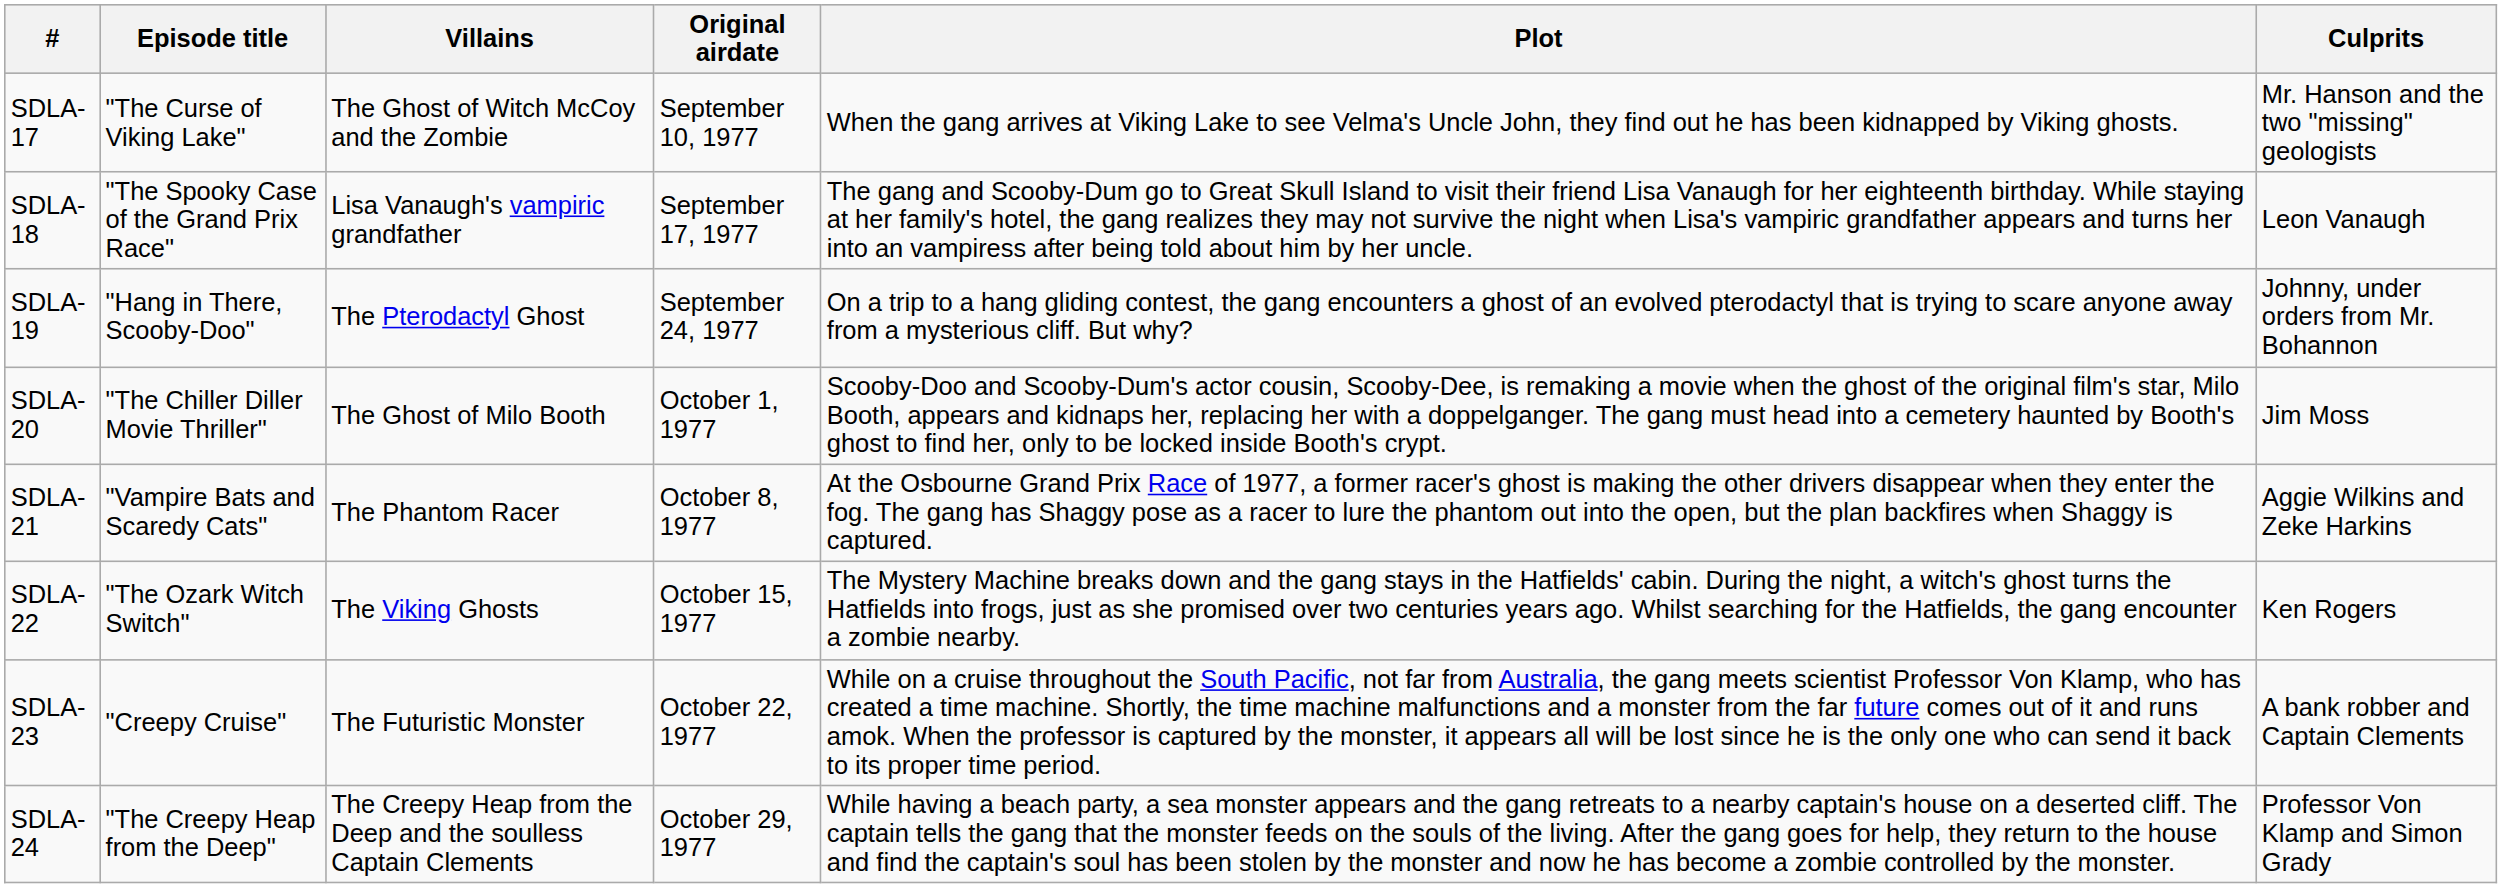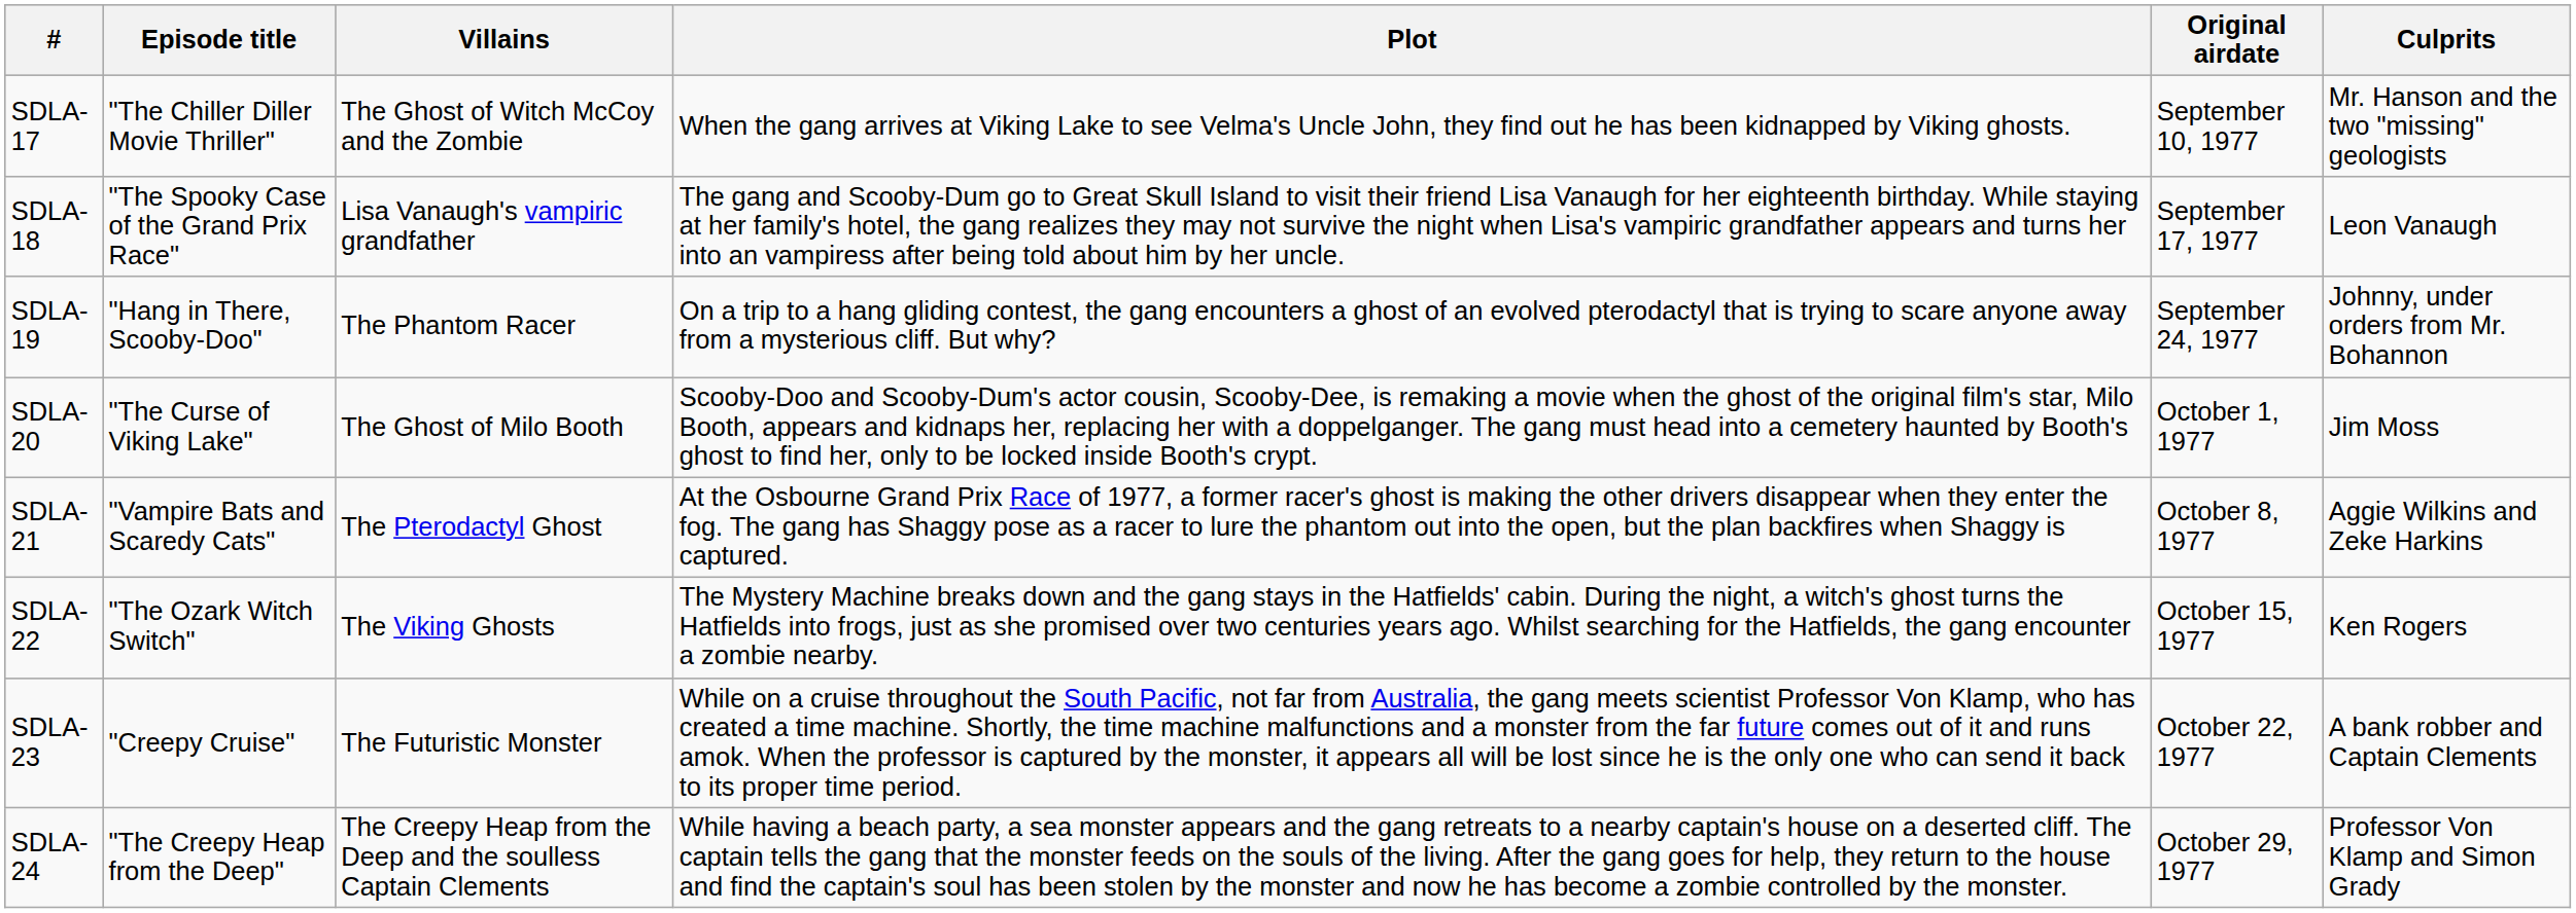 <table class="wikitable" style=border="1">
 <tr>
 <th>#</th>
 <th>Episode title</th>
 <th>Villains</th>
+<th><strong>Plot</strong></th>
 <th><strong>Original airdate</strong></th>
-<th><strong>Plot</strong></th>
 <th>Culprits</th>
 </tr>
 <tr>
 <td>SDLA-17</td>
-<td>"The Curse of Viking Lake"</td>
+<td>"The Chiller Diller Movie Thriller"</td>
 <td>The Ghost of Witch McCoy and the Zombie</td>
+<td>When the gang arrives at Viking Lake to see Velma's Uncle John, they find out he has been kidnapped by Viking ghosts.</td>
 <td>September 10, 1977</td>
-<td>When the gang arrives at Viking Lake to see Velma's Uncle John, they find out he has been kidnapped by Viking ghosts.</td>
 <td>Mr. Hanson and the two "missing" geologists</td>
 </tr>
 <tr>
 <td>SDLA-18</td>
 <td>"The Spooky Case of the Grand Prix Race"</td>
 <td>Lisa Vanaugh's <a href='#'>vampiric</a> grandfather</td>
+<td>The gang and Scooby-Dum go to Great Skull Island to visit their friend Lisa Vanaugh for her eighteenth birthday. While staying at her family's hotel, the gang realizes they may not survive the night when Lisa's vampiric grandfather appears and turns her into an vampiress after being told about him by her uncle.</td>
 <td>September 17, 1977</td>
-<td>The gang and Scooby-Dum go to Great Skull Island to visit their friend Lisa Vanaugh for her eighteenth birthday. While staying at her family's hotel, the gang realizes they may not survive the night when Lisa's vampiric grandfather appears and turns her into an vampiress after being told about him by her uncle.</td>
 <td>Leon Vanaugh</td>
 </tr>
 <tr>
 <td>SDLA-19</td>
 <td>"Hang in There, Scooby-Doo"</td>
-<td>The <a href='#'>Pterodactyl</a> Ghost</td>
+<td>The Phantom Racer</td>
+<td>On a trip to a hang gliding contest, the gang encounters a ghost of an evolved pterodactyl that is trying to scare anyone away from a mysterious cliff. But why?</td>
 <td>September 24, 1977</td>
-<td>On a trip to a hang gliding contest, the gang encounters a ghost of an evolved pterodactyl that is trying to scare anyone away from a mysterious cliff. But why?</td>
 <td>Johnny, under orders from Mr. Bohannon</td>
 </tr>
 <tr>
 <td>SDLA-20</td>
-<td>"The Chiller Diller Movie Thriller"</td>
+<td>"The Curse of Viking Lake"</td>
 <td>The Ghost of Milo Booth</td>
+<td>Scooby-Doo and Scooby-Dum's actor cousin, Scooby-Dee, is remaking a movie when the ghost of the original film's star, Milo Booth, appears and kidnaps her, replacing her with a doppelganger. The gang must head into a cemetery haunted by Booth's ghost to find her, only to be locked inside Booth's crypt.</td>
 <td>October 1, 1977</td>
-<td>Scooby-Doo and Scooby-Dum's actor cousin, Scooby-Dee, is remaking a movie when the ghost of the original film's star, Milo Booth, appears and kidnaps her, replacing her with a doppelganger. The gang must head into a cemetery haunted by Booth's ghost to find her, only to be locked inside Booth's crypt.</td>
 <td>Jim Moss</td>
 </tr>
 <tr>
 <td>SDLA-21</td>
 <td>"Vampire Bats and Scaredy Cats"</td>
-<td>The Phantom Racer</td>
+<td>The <a href='#'>Pterodactyl</a> Ghost</td>
+<td>At the Osbourne Grand Prix <a href='#'>Race</a> of 1977, a former racer's ghost is making the other drivers disappear when they enter the fog. The gang has Shaggy pose as a racer to lure the phantom out into the open, but the plan backfires when Shaggy is captured.</td>
 <td>October 8, 1977</td>
-<td>At the Osbourne Grand Prix <a href='#'>Race</a> of 1977, a former racer's ghost is making the other drivers disappear when they enter the fog. The gang has Shaggy pose as a racer to lure the phantom out into the open, but the plan backfires when Shaggy is captured.</td>
 <td>Aggie Wilkins and Zeke Harkins</td>
 </tr>
 <tr>
 <td>SDLA-22</td>
 <td>"The Ozark Witch Switch"</td>
 <td>The <a href='#'>Viking</a> Ghosts</td>
+<td>The Mystery Machine breaks down and the gang stays in the Hatfields' cabin. During the night, a witch's ghost turns the Hatfields into frogs, just as she promised over two centuries years ago. Whilst searching for the Hatfields, the gang encounter a zombie nearby.</td>
 <td>October 15, 1977</td>
-<td>The Mystery Machine breaks down and the gang stays in the Hatfields' cabin. During the night, a witch's ghost turns the Hatfields into frogs, just as she promised over two centuries years ago. Whilst searching for the Hatfields, the gang encounter a zombie nearby.</td>
 <td>Ken Rogers</td>
 </tr>
 <tr>
 <td>SDLA-23</td>
 <td>"Creepy Cruise"</td>
 <td>The Futuristic Monster</td>
+<td>While on a cruise throughout the <a href='#'>South Pacific</a>, not far from <a href='#'>Australia</a>, the gang meets scientist Professor Von Klamp, who has created a time machine. Shortly, the time machine malfunctions and a monster from the far <a href='#'>future</a> comes out of it and runs amok. When the professor is captured by the monster, it appears all will be lost since he is the only one who can send it back to its proper time period.</td>
 <td>October 22, 1977</td>
-<td>While on a cruise throughout the <a href='#'>South Pacific</a>, not far from <a href='#'>Australia</a>, the gang meets scientist Professor Von Klamp, who has created a time machine. Shortly, the time machine malfunctions and a monster from the far <a href='#'>future</a> comes out of it and runs amok. When the professor is captured by the monster, it appears all will be lost since he is the only one who can send it back to its proper time period.</td>
 <td>A bank robber and Captain Clements</td>
 </tr>
 <tr>
 <td>SDLA-24</td>
 <td>"The Creepy Heap from the Deep"</td>
 <td>The Creepy Heap from the Deep and the soulless Captain Clements</td>
+<td>While having a beach party, a sea monster appears and the gang retreats to a nearby captain's house on a deserted cliff. The captain tells the gang that the monster feeds on the souls of the living. After the gang goes for help, they return to the house and find the captain's soul has been stolen by the monster and now he has become a zombie controlled by the monster.</td>
 <td>October 29, 1977</td>
-<td>While having a beach party, a sea monster appears and the gang retreats to a nearby captain's house on a deserted cliff. The captain tells the gang that the monster feeds on the souls of the living. After the gang goes for help, they return to the house and find the captain's soul has been stolen by the monster and now he has become a zombie controlled by the monster.</td>
 <td>Professor Von Klamp and Simon Grady</td>
 </tr>
 </table>
